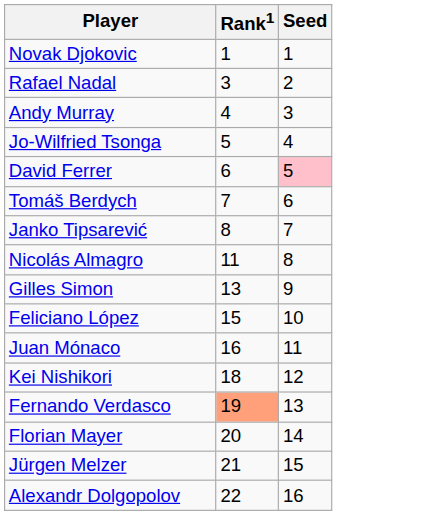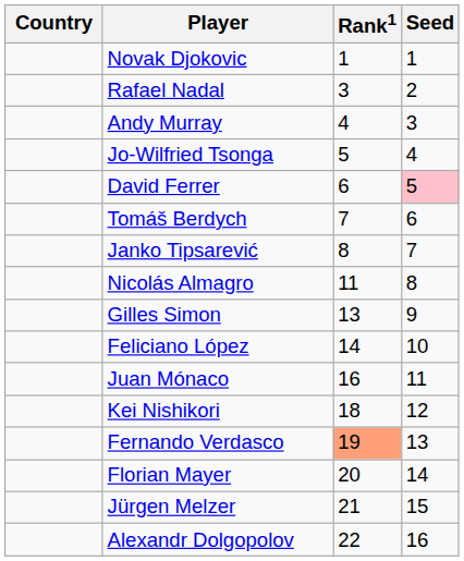 <table class=wikitable>
 <tr>
+<th width=70>Country</th>
 <th width=175>Player</th>
 <th>Rank<sup>1</sup></th>
 <th>Seed</th>
 </tr>
 <tr>
+<td></td>
 <td><a href='#'>Novak Djokovic</a></td>
 <td>1</td>
 <td>1</td>
 </tr>
 <tr>
+<td></td>
 <td><a href='#'>Rafael Nadal</a></td>
 <td>3</td>
 <td>2</td>
 </tr>
 <tr>
+<td></td>
 <td><a href='#'>Andy Murray</a></td>
 <td>4</td>
 <td>3</td>
 </tr>
 <tr>
+<td></td>
 <td><a href='#'>Jo-Wilfried Tsonga</a></td>
 <td>5</td>
 <td>4</td>
 </tr>
 <tr>
+<td></td>
 <td><a href='#'>David Ferrer</a></td>
 <td>6</td>
 <td style="background: pink;">5</td>
 </tr>
 <tr>
+<td></td>
 <td><a href='#'>Tomáš Berdych</a></td>
 <td>7</td>
 <td>6</td>
 </tr>
 <tr>
+<td></td>
 <td><a href='#'>Janko Tipsarević</a></td>
 <td>8</td>
 <td>7</td>
 </tr>
 <tr>
+<td></td>
 <td><a href='#'>Nicolás Almagro</a></td>
 <td>11</td>
 <td>8</td>
 </tr>
 <tr>
+<td></td>
 <td><a href='#'>Gilles Simon</a></td>
 <td>13</td>
 <td>9</td>
 </tr>
 <tr>
+<td></td>
 <td><a href='#'>Feliciano López</a></td>
-<td>15</td>
+<td>14</td>
 <td>10</td>
 </tr>
 <tr>
+<td></td>
 <td><a href='#'>Juan Mónaco</a></td>
 <td>16</td>
 <td>11</td>
 </tr>
 <tr>
+<td></td>
 <td><a href='#'>Kei Nishikori</a></td>
 <td>18</td>
 <td>12</td>
 </tr>
 <tr>
+<td></td>
 <td><a href='#'>Fernando Verdasco</a></td>
 <td style="background: lightsalmon;">19</td>
 <td>13</td>
 </tr>
 <tr>
+<td></td>
 <td><a href='#'>Florian Mayer</a></td>
 <td>20</td>
 <td>14</td>
 </tr>
 <tr>
+<td></td>
 <td><a href='#'>Jürgen Melzer</a></td>
 <td>21</td>
 <td>15</td>
 </tr>
 <tr>
+<td></td>
 <td><a href='#'>Alexandr Dolgopolov</a></td>
 <td>22</td>
 <td>16</td>
 </tr>
 </table>
